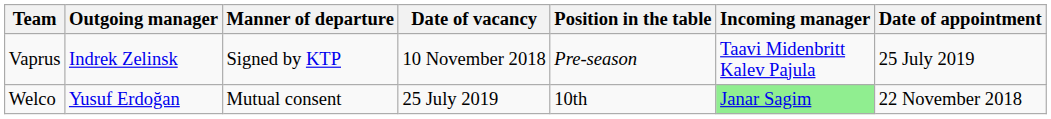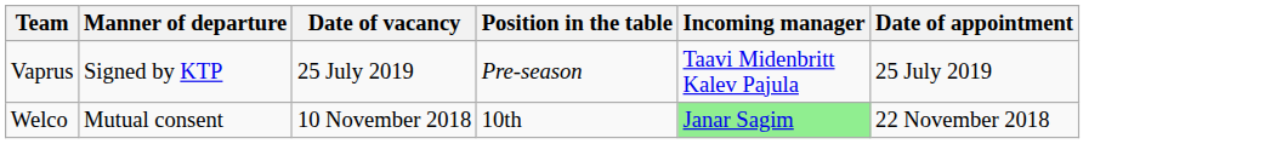 <table class="wikitable">
 <tr>
 <th>Team</th>
-<th>Outgoing manager</th>
 <th>Manner of departure</th>
 <th>Date of vacancy</th>
 <th>Position in the table</th>
 <th>Incoming manager</th>
 <th>Date of appointment</th>
 </tr>
 <tr>
 <td>Vaprus</td>
-<td> <a href='#'>Indrek Zelinsk</a></td>
 <td>Signed by <a href='#'>KTP</a></td>
-<td>10 November 2018</td>
+<td>25 July 2019</td>
 <td><em>Pre-season</em></td>
 <td> <a href='#'>Taavi Midenbritt</a><br> <a href='#'>Kalev Pajula</a></td>
 <td>25 July 2019</td>
 </tr>
 <tr>
 <td>Welco</td>
-<td> <a href='#'>Yusuf Erdoğan</a></td>
 <td>Mutual consent</td>
-<td>25 July 2019</td>
+<td>10 November 2018</td>
 <td>10th</td>
 <td style="background: lightgreen;"> <a href='#'>Janar Sagim</a></td>
 <td>22 November 2018</td>
 </tr>
 </table>
